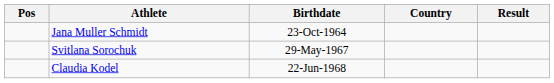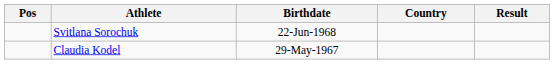 <table class="wikitable"  style="text-align:center; width:60%;">
 <tr>
 <th>Pos</th>
 <th>Athlete</th>
 <th>Birthdate</th>
 <th>Country</th>
 <th>Result</th>
 </tr>
 <tr>
 <td align=center></td>
-<td align=left><a href='#'>Jana Muller Schmidt</a></td>
-<td>23-Oct-1964</td>
-<td align=left></td>
-<td></td>
-</tr>
-<tr>
-<td align=center></td>
 <td align=left><a href='#'>Svitlana Sorochuk</a></td>
-<td>29-May-1967</td>
+<td>22-Jun-1968</td>
 <td align=left></td>
 <td></td>
 </tr>
 <tr>
 <td align=center></td>
 <td align=left><a href='#'>Claudia Kodel</a></td>
-<td>22-Jun-1968</td>
+<td>29-May-1967</td>
 <td align=left></td>
 <td></td>
 </tr>
 </table>
